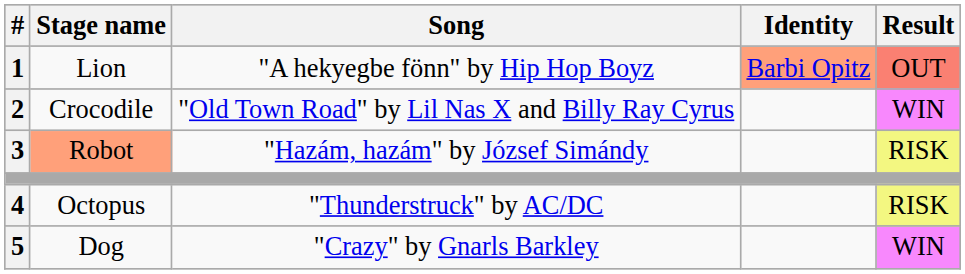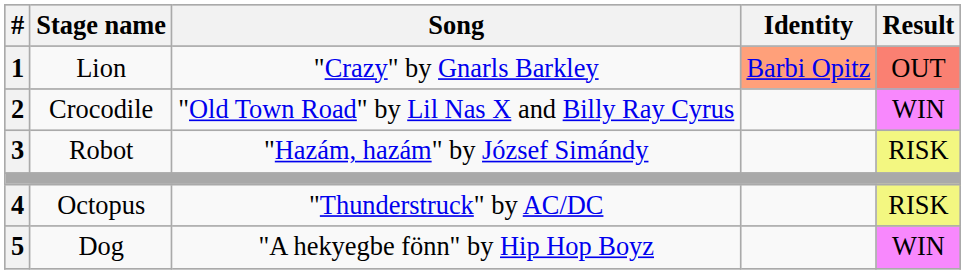 <table class="wikitable plainrowheaders" style="text-align: center">
 <tr>
 <th>#</th>
 <th>Stage name</th>
 <th>Song</th>
 <th>Identity</th>
 <th>Result</th>
 </tr>
 <tr>
 <th>1</th>
 <td>Lion</td>
-<td>"A hekyegbe fönn" by <a href='#'>Hip Hop Boyz</a></td>
+<td>"<a href='#'>Crazy</a>" by <a href='#'>Gnarls Barkley</a></td>
 <td style="background: lightsalmon;"><a href='#'>Barbi Opitz</a></td>
 <td bgcolor="salmon">OUT</td>
 </tr>
 <tr>
 <th>2</th>
 <td>Crocodile</td>
 <td>"<a href='#'>Old Town Road</a>" by <a href='#'>Lil Nas X</a> and <a href='#'>Billy Ray Cyrus</a></td>
 <td></td>
 <td bgcolor="F888FD">WIN</td>
 </tr>
 <tr>
 <th>3</th>
-<td style="background: lightsalmon;">Robot</td>
+<td>Robot</td>
 <td>"<a href='#'>Hazám, hazám</a>" by <a href='#'>József Simándy</a></td>
 <td></td>
 <td bgcolor="F3F781">RISK</td>
 </tr>
 <tr>
 <th colspan="5" style="background:darkgrey"></th>
 </tr>
 <tr>
 <th>4</th>
 <td>Octopus</td>
 <td>"<a href='#'>Thunderstruck</a>" by <a href='#'>AC/DC</a></td>
 <td></td>
 <td bgcolor="F3F781">RISK</td>
 </tr>
 <tr>
 <th>5</th>
 <td>Dog</td>
-<td>"<a href='#'>Crazy</a>" by <a href='#'>Gnarls Barkley</a></td>
+<td>"A hekyegbe fönn" by <a href='#'>Hip Hop Boyz</a></td>
 <td></td>
 <td bgcolor="F888FD">WIN</td>
 </tr>
 </table>
